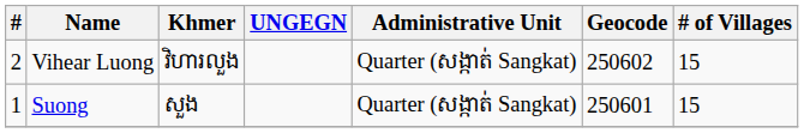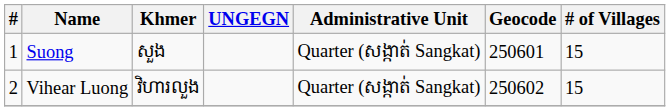 <table class="wikitable sortable">
 <tr>
 <th>#</th>
 <th>Name</th>
 <th>Khmer</th>
 <th><a href='#'>UNGEGN</a></th>
 <th>Administrative Unit</th>
 <th>Geocode</th>
 <th># of Villages</th>
 </tr>
 <tr>
+<td>1</td>
+<td><a href='#'>Suong</a></td>
+<td>សួង</td>
+<td></td>
+<td>Quarter (សង្កាត់ Sangkat)</td>
+<td>250601</td>
+<td>15</td>
+</tr>
+<tr>
 <td>2</td>
 <td>Vihear Luong</td>
 <td>វិហារលួង</td>
 <td></td>
 <td>Quarter (សង្កាត់ Sangkat)</td>
 <td>250602</td>
 <td>15</td>
 </tr>
 <tr>
-<td>1</td>
-<td><a href='#'>Suong</a></td>
-<td>សួង</td>
-<td></td>
-<td>Quarter (សង្កាត់ Sangkat)</td>
-<td>250601</td>
-<td>15</td>
-</tr>
-<tr>
 </tr>
 </table>
